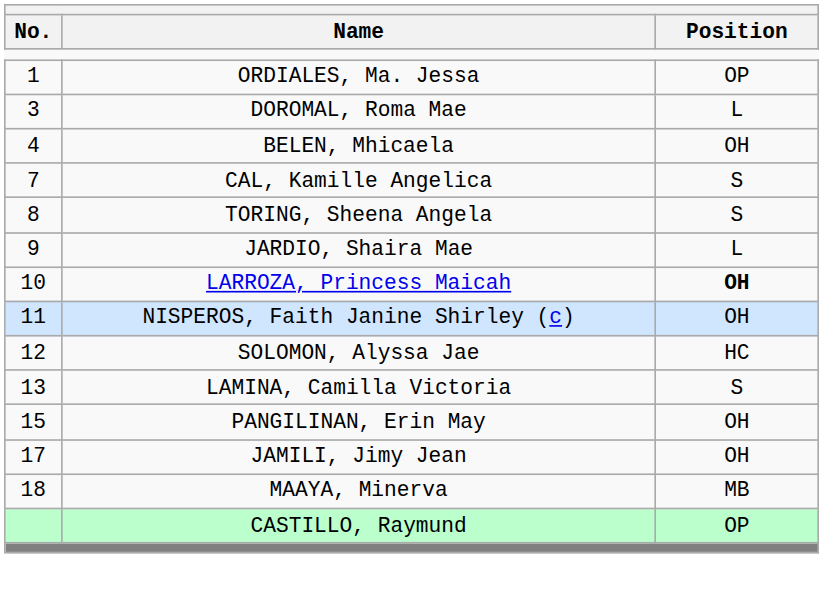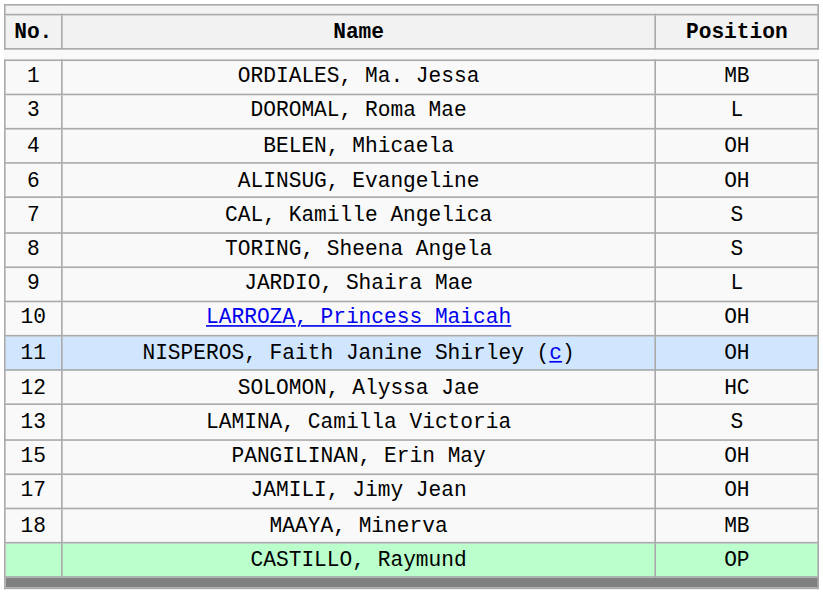 <table class='wikitable mw-collapsible mw-collapsed' style="text-align: center; width:500px; border: none">
 <tr>
 <th style='text-align: left;' colspan=3></th>
 </tr>
 <tr>
 <th style='width: 7%;'>No.</th>
 <th>Name</th>
 <th style='width: 20%;'>Position</th>
 </tr>
 <tr>
 <td style='border: none;'></td>
 </tr>
 <tr>
 <td>1</td>
 <td>ORDIALES, Ma. Jessa</td>
-<td>OP</td>
+<td>MB</td>
 </tr>
 <tr>
 <td>3</td>
 <td>DOROMAL, Roma Mae</td>
 <td>L</td>
 </tr>
 <tr>
 <td>4</td>
 <td>BELEN, Mhicaela</td>
+<td>OH</td>
+</tr>
+<tr>
+<td>6</td>
+<td>ALINSUG, Evangeline</td>
 <td>OH</td>
 </tr>
 <tr>
 <td>7</td>
 <td>CAL, Kamille Angelica</td>
 <td>S</td>
 </tr>
 <tr>
 <td>8</td>
 <td>TORING, Sheena Angela</td>
 <td>S</td>
 </tr>
 <tr>
 <td>9</td>
 <td>JARDIO, Shaira Mae</td>
 <td>L</td>
 </tr>
 <tr>
 <td>10</td>
 <td><a href='#'>LARROZA, Princess Maicah</a></td>
-<td><strong>OH</strong></td>
+<td>OH</td>
 </tr>
 <tr style="background:#D0E6FF">
 <td>11</td>
 <td>NISPEROS, Faith Janine Shirley (<a href='#'>c</a>)</td>
 <td>OH</td>
 </tr>
 <tr>
 <td>12</td>
 <td>SOLOMON, Alyssa Jae</td>
 <td>HC</td>
 </tr>
 <tr>
 <td>13</td>
 <td>LAMINA, Camilla Victoria</td>
 <td>S</td>
 </tr>
 <tr>
 <td>15</td>
 <td>PANGILINAN, Erin May</td>
 <td>OH</td>
 </tr>
 <tr>
 <td>17</td>
 <td>JAMILI, Jimy Jean</td>
 <td>OH</td>
 </tr>
 <tr>
 <td>18</td>
 <td>MAAYA, Minerva</td>
 <td>MB</td>
 </tr>
 <tr style="background:#BBFFCC">
 <td></td>
 <td>CASTILLO, Raymund</td>
 <td>OP</td>
 </tr>
 <tr>
 <th style='background: grey;' colspan=3></th>
 </tr>
 </table>
